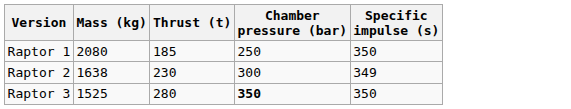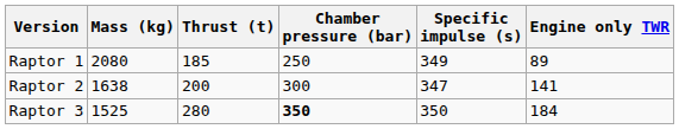 <table class="wikitable">
 <tr>
 <th>Version</th>
 <th>Mass (kg)</th>
 <th>Thrust (t)</th>
 <th>Chamber<br>pressure (bar)</th>
 <th>Specific<br>impulse (s)</th>
+<th>Engine only <a href='#'>TWR</a></th>
 </tr>
 <tr>
 <td>Raptor 1</td>
 <td>2080</td>
 <td>185</td>
 <td>250</td>
-<td>350</td>
+<td>349</td>
+<td>89</td>
 </tr>
 <tr>
 <td>Raptor 2</td>
 <td>1638</td>
-<td>230</td>
+<td>200</td>
 <td>300</td>
-<td>349</td>
+<td>347</td>
+<td>141</td>
 </tr>
 <tr>
 <td>Raptor 3</td>
 <td>1525</td>
 <td>280</td>
 <td><strong>350</strong></td>
 <td>350</td>
+<td>184</td>
 </tr>
 </table>
